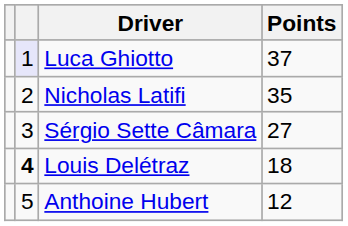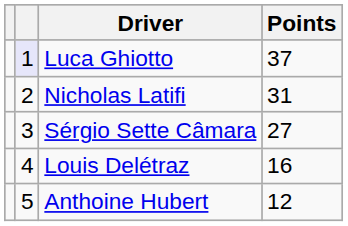 <table class="wikitable" style="font-size: 85%;">
 <tr>
 <th></th>
 <th></th>
 <th>Driver</th>
 <th>Points</th>
 </tr>
 <tr>
 <td align="left"></td>
 <td align="center" style="background: lavender;">1</td>
 <td> <a href='#'>Luca Ghiotto</a></td>
 <td>37</td>
 </tr>
 <tr>
 <td align="left"></td>
 <td align="center">2</td>
 <td> <a href='#'>Nicholas Latifi</a></td>
-<td>35</td>
+<td>31</td>
 </tr>
 <tr>
 <td align="left"></td>
 <td align="center">3</td>
 <td> <a href='#'>Sérgio Sette Câmara</a></td>
 <td>27</td>
 </tr>
 <tr>
 <td align="left"></td>
-<td align="center"><strong>4</strong></td>
+<td align="center">4</td>
 <td> <a href='#'>Louis Delétraz</a></td>
-<td>18</td>
+<td>16</td>
 </tr>
 <tr>
 <td align="left"></td>
 <td align="center">5</td>
 <td> <a href='#'>Anthoine Hubert</a></td>
 <td>12</td>
 </tr>
 </table>
